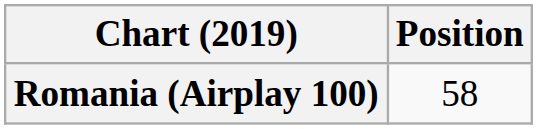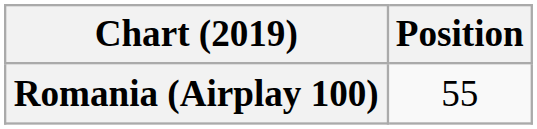 <table class="wikitable plainrowheaders" style="text-align:center">
 <tr>
 <th scope="col">Chart (2019)</th>
 <th scope="col">Position</th>
 </tr>
 <tr>
 <th scope="row">Romania (Airplay 100)</th>
-<td>58</td>
+<td>55</td>
 </tr>
 </table>
